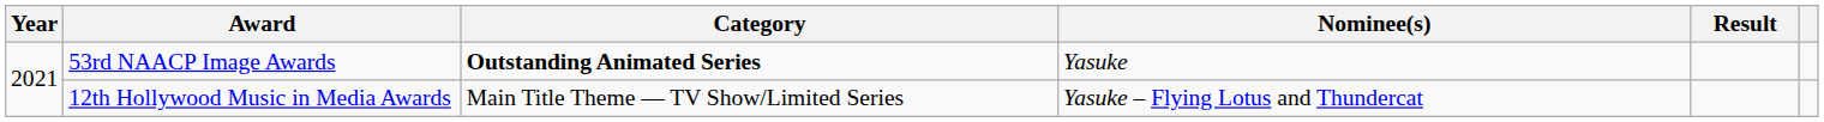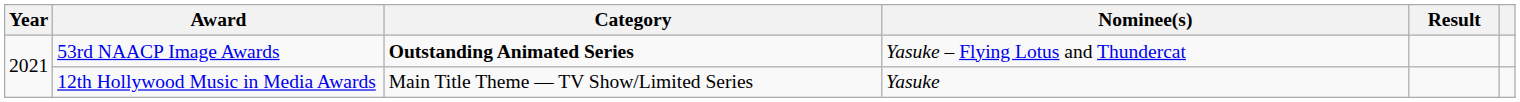 <table class="wikitable sortable" style="width:98%">
 <tr>
 <th scope="col" style="width:3%;">Year</th>
 <th scope="col" style="width:22%;">Award</th>
 <th scope="col" style="width:33%;">Category</th>
 <th scope="col" style="width:35%;">Nominee(s)</th>
 <th scope="col" style="width:6%;">Result</th>
 <th scope="col" class="unsortable" style="width:1%;"></th>
 </tr>
 <tr>
 <td rowspan="2" style="text-align:center;">2021</td>
 <td><a href='#'>53rd NAACP Image Awards</a></td>
 <td><strong>Outstanding Animated Series</strong></td>
-<td><em>Yasuke</em></td>
+<td><em>Yasuke</em> – <a href='#'>Flying Lotus</a> and <a href='#'>Thundercat</a></td>
 <td></td>
 <td></td>
 </tr>
 <tr>
 <td><a href='#'>12th Hollywood Music in Media Awards</a></td>
 <td>Main Title Theme — TV Show/Limited Series</td>
-<td><em>Yasuke</em> – <a href='#'>Flying Lotus</a> and <a href='#'>Thundercat</a></td>
+<td><em>Yasuke</em></td>
 <td></td>
 <td></td>
 </tr>
 </table>
